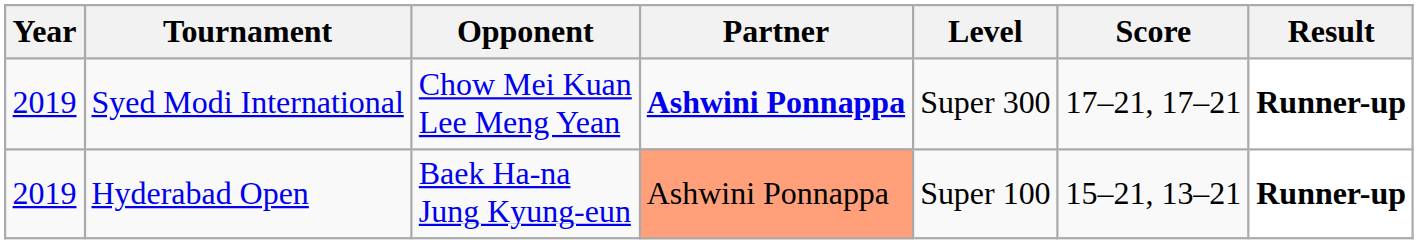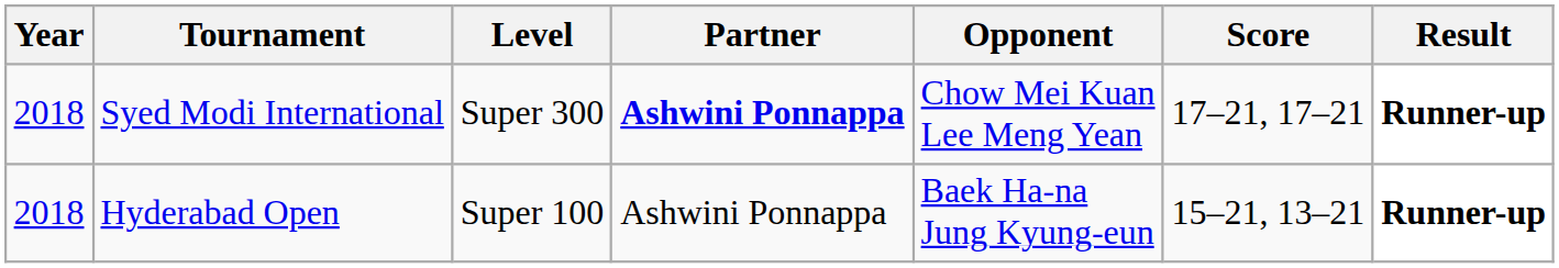 <table class="sortable wikitable" style="font-size: 90%;">
 <tr>
 <th>Year</th>
 <th>Tournament</th>
+<th>Level</th>
+<th>Partner</th>
 <th>Opponent</th>
-<th>Partner</th>
-<th>Level</th>
 <th>Score</th>
 <th>Result</th>
 </tr>
 <tr>
-<td align="center"><a href='#'>2019</a></td>
+<td align="center"><a href='#'>2018</a></td>
 <td align="left"><a href='#'>Syed Modi International</a></td>
+<td align="left">Super 300</td>
+<td align="left"><strong> <a href='#'>Ashwini Ponnappa</a></strong></td>
 <td align="left"> <a href='#'>Chow Mei Kuan</a><br> <a href='#'>Lee Meng Yean</a></td>
-<td align="left"><strong> <a href='#'>Ashwini Ponnappa</a></strong></td>
-<td align="left">Super 300</td>
 <td align="left">17–21, 17–21</td>
 <td style="text-align:left; background:white"> <strong>Runner-up</strong></td>
 </tr>
 <tr>
-<td align="center"><a href='#'>2019</a></td>
+<td align="center"><a href='#'>2018</a></td>
 <td align="left"><a href='#'>Hyderabad Open</a></td>
+<td align="left">Super 100</td>
+<td align="left"> Ashwini Ponnappa</td>
 <td align="left"> <a href='#'>Baek Ha-na</a><br> <a href='#'>Jung Kyung-eun</a></td>
-<td align="left" style="background: lightsalmon;"> Ashwini Ponnappa</td>
-<td align="left">Super 100</td>
 <td align="left">15–21, 13–21</td>
 <td style="text-align:left; background:white"> <strong>Runner-up</strong></td>
 </tr>
 </table>
